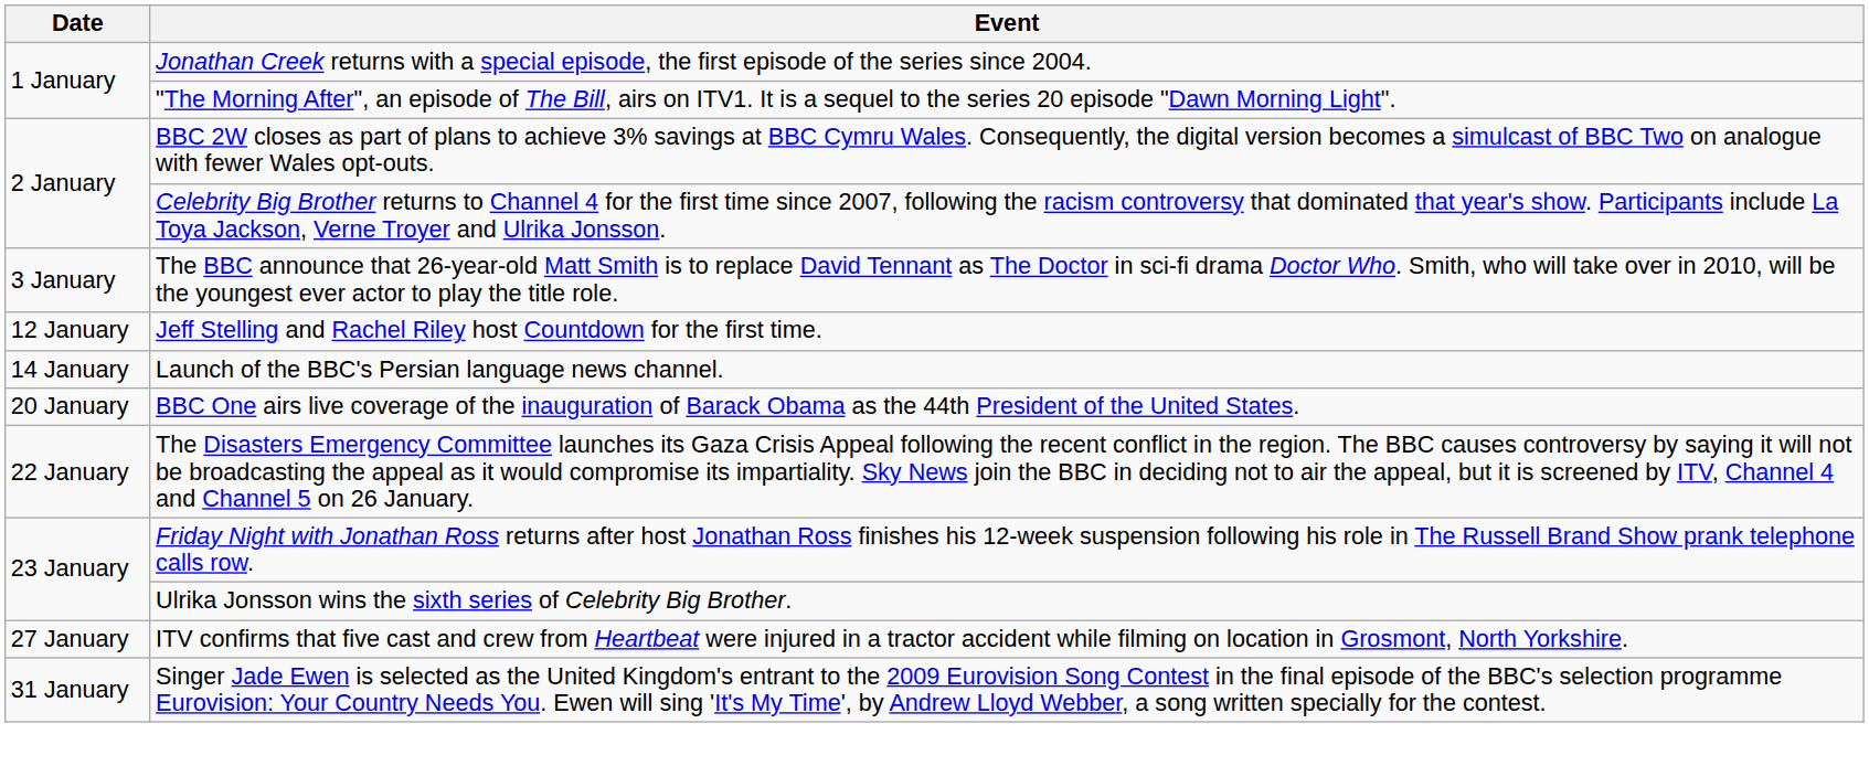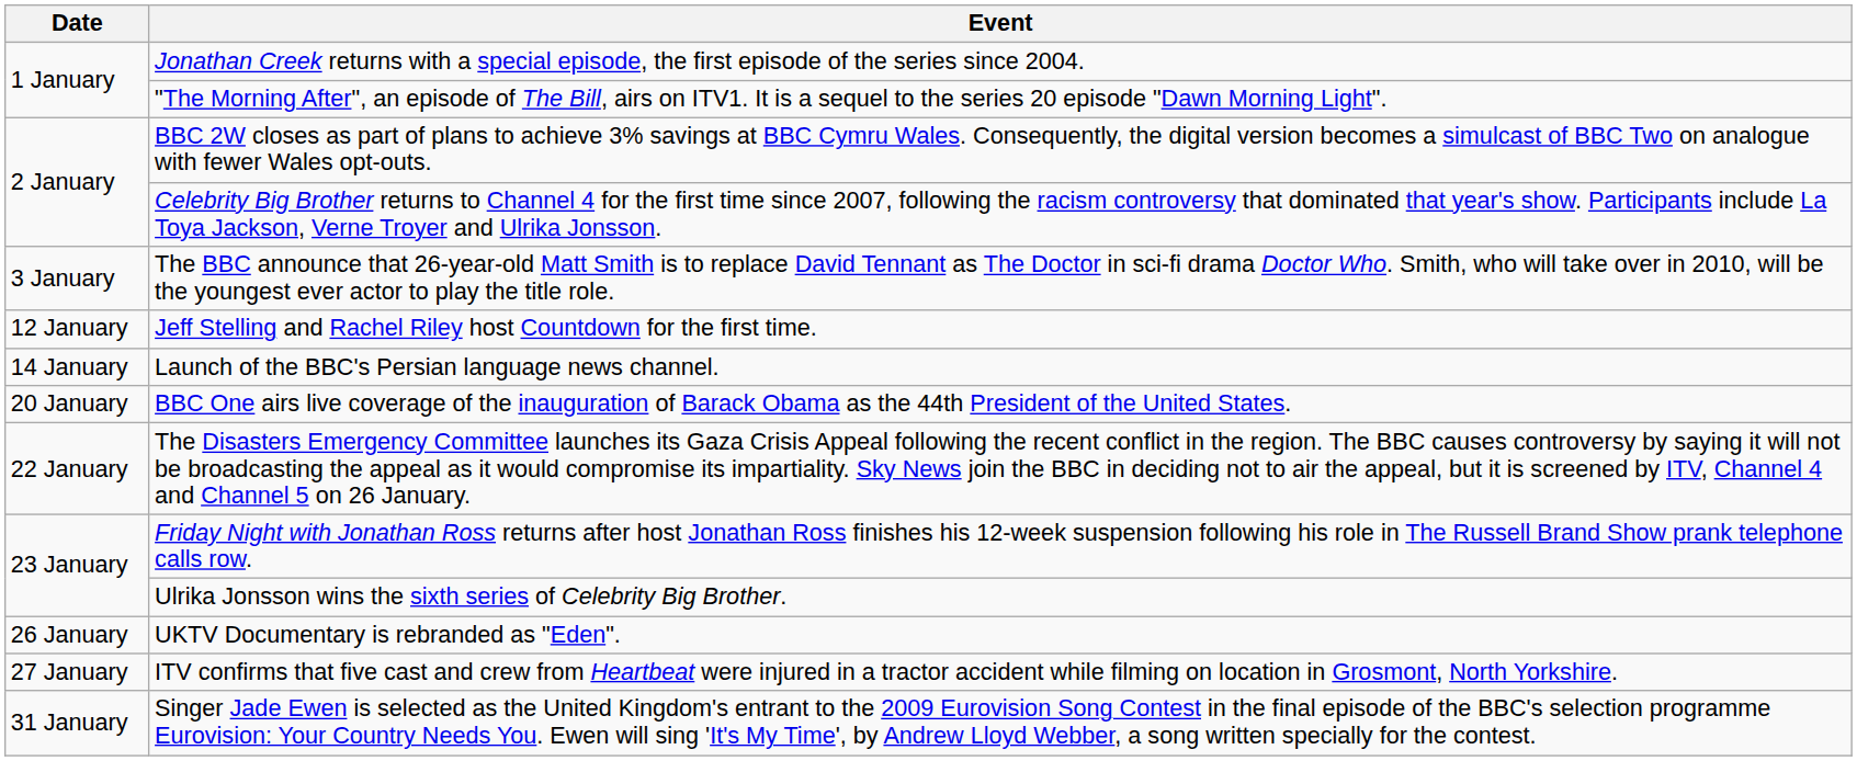 <table class="wikitable">
 <tr>
 <th width=90>Date</th>
 <th>Event</th>
 </tr>
 <tr>
 <td rowspan=2>1 January</td>
 <td><em><a href='#'>Jonathan Creek</a></em> returns with a <a href='#'>special episode</a>, the first episode of the series since 2004.</td>
 </tr>
 <tr>
 <td>"<a href='#'>The Morning After</a>", an episode of <em><a href='#'>The Bill</a></em>, airs on ITV1. It is a sequel to the series 20 episode "<a href='#'>Dawn Morning Light</a>".</td>
 </tr>
 <tr>
 <td rowspan=2>2 January</td>
 <td><a href='#'>BBC 2W</a> closes as part of plans to achieve 3% savings at <a href='#'>BBC Cymru Wales</a>. Consequently, the digital version becomes a <a href='#'>simulcast of BBC Two</a> on analogue with fewer Wales opt-outs.</td>
 </tr>
 <tr>
 <td><em><a href='#'>Celebrity Big Brother</a></em> returns to <a href='#'>Channel 4</a> for the first time since 2007, following the <a href='#'>racism controversy</a> that dominated <a href='#'>that year's show</a>. <a href='#'>Participants</a> include <a href='#'>La Toya Jackson</a>, <a href='#'>Verne Troyer</a> and <a href='#'>Ulrika Jonsson</a>.</td>
 </tr>
 <tr>
 <td>3 January</td>
 <td>The <a href='#'>BBC</a> announce that 26-year-old <a href='#'>Matt Smith</a> is to replace <a href='#'>David Tennant</a> as <a href='#'>The Doctor</a> in sci-fi drama <em><a href='#'>Doctor Who</a></em>. Smith, who will take over in 2010, will be the youngest ever actor to play the title role.</td>
 </tr>
 <tr>
 <td>12 January</td>
 <td><a href='#'>Jeff Stelling</a> and <a href='#'>Rachel Riley</a> host <a href='#'>Countdown</a> for the first time.</td>
 </tr>
 <tr>
 <td>14 January</td>
 <td>Launch of the BBC's Persian language news channel.</td>
 </tr>
 <tr>
 <td>20 January</td>
 <td><a href='#'>BBC One</a> airs live coverage of the <a href='#'>inauguration</a> of <a href='#'>Barack Obama</a> as the 44th <a href='#'>President of the United States</a>.</td>
 </tr>
 <tr>
 <td>22 January</td>
 <td>The <a href='#'>Disasters Emergency Committee</a> launches its Gaza Crisis Appeal following the recent conflict in the region. The BBC causes controversy by saying it will not be broadcasting the appeal as it would compromise its impartiality. <a href='#'>Sky News</a> join the BBC in deciding not to air the appeal, but it is screened by <a href='#'>ITV</a>, <a href='#'>Channel 4</a> and <a href='#'>Channel 5</a> on 26 January.</td>
 </tr>
 <tr>
 <td rowspan=2>23 January</td>
 <td><em><a href='#'>Friday Night with Jonathan Ross</a></em> returns after host <a href='#'>Jonathan Ross</a> finishes his 12-week suspension following his role in <a href='#'>The Russell Brand Show prank telephone calls row</a>.</td>
 </tr>
 <tr>
 <td>Ulrika Jonsson wins the <a href='#'>sixth series</a> of <em>Celebrity Big Brother</em>.</td>
 </tr>
 <tr>
+<td>26 January</td>
+<td>UKTV Documentary is rebranded as "<a href='#'>Eden</a>".</td>
+</tr>
+<tr>
 <td>27 January</td>
 <td>ITV confirms that five cast and crew from <em><a href='#'>Heartbeat</a></em> were injured in a tractor accident while filming on location in <a href='#'>Grosmont</a>, <a href='#'>North Yorkshire</a>.</td>
 </tr>
 <tr>
 <td>31 January</td>
 <td>Singer <a href='#'>Jade Ewen</a> is selected as the United Kingdom's entrant to the <a href='#'>2009 Eurovision Song Contest</a> in the final episode of the BBC's selection programme <a href='#'>Eurovision: Your Country Needs You</a>. Ewen will sing '<a href='#'>It's My Time</a>', by <a href='#'>Andrew Lloyd Webber</a>, a song written specially for the contest.</td>
 </tr>
 </table>
